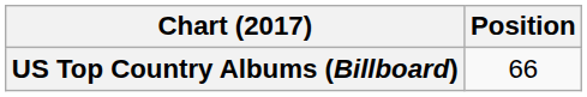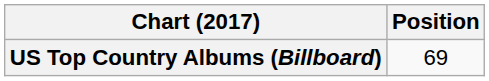 <table class="wikitable plainrowheaders" style="text-align:center">
 <tr>
 <th scope="col">Chart (2017)</th>
 <th scope="col">Position</th>
 </tr>
 <tr>
 <th scope="row">US Top Country Albums (<em>Billboard</em>)</th>
-<td>66</td>
+<td>69</td>
 </tr>
 </table>
